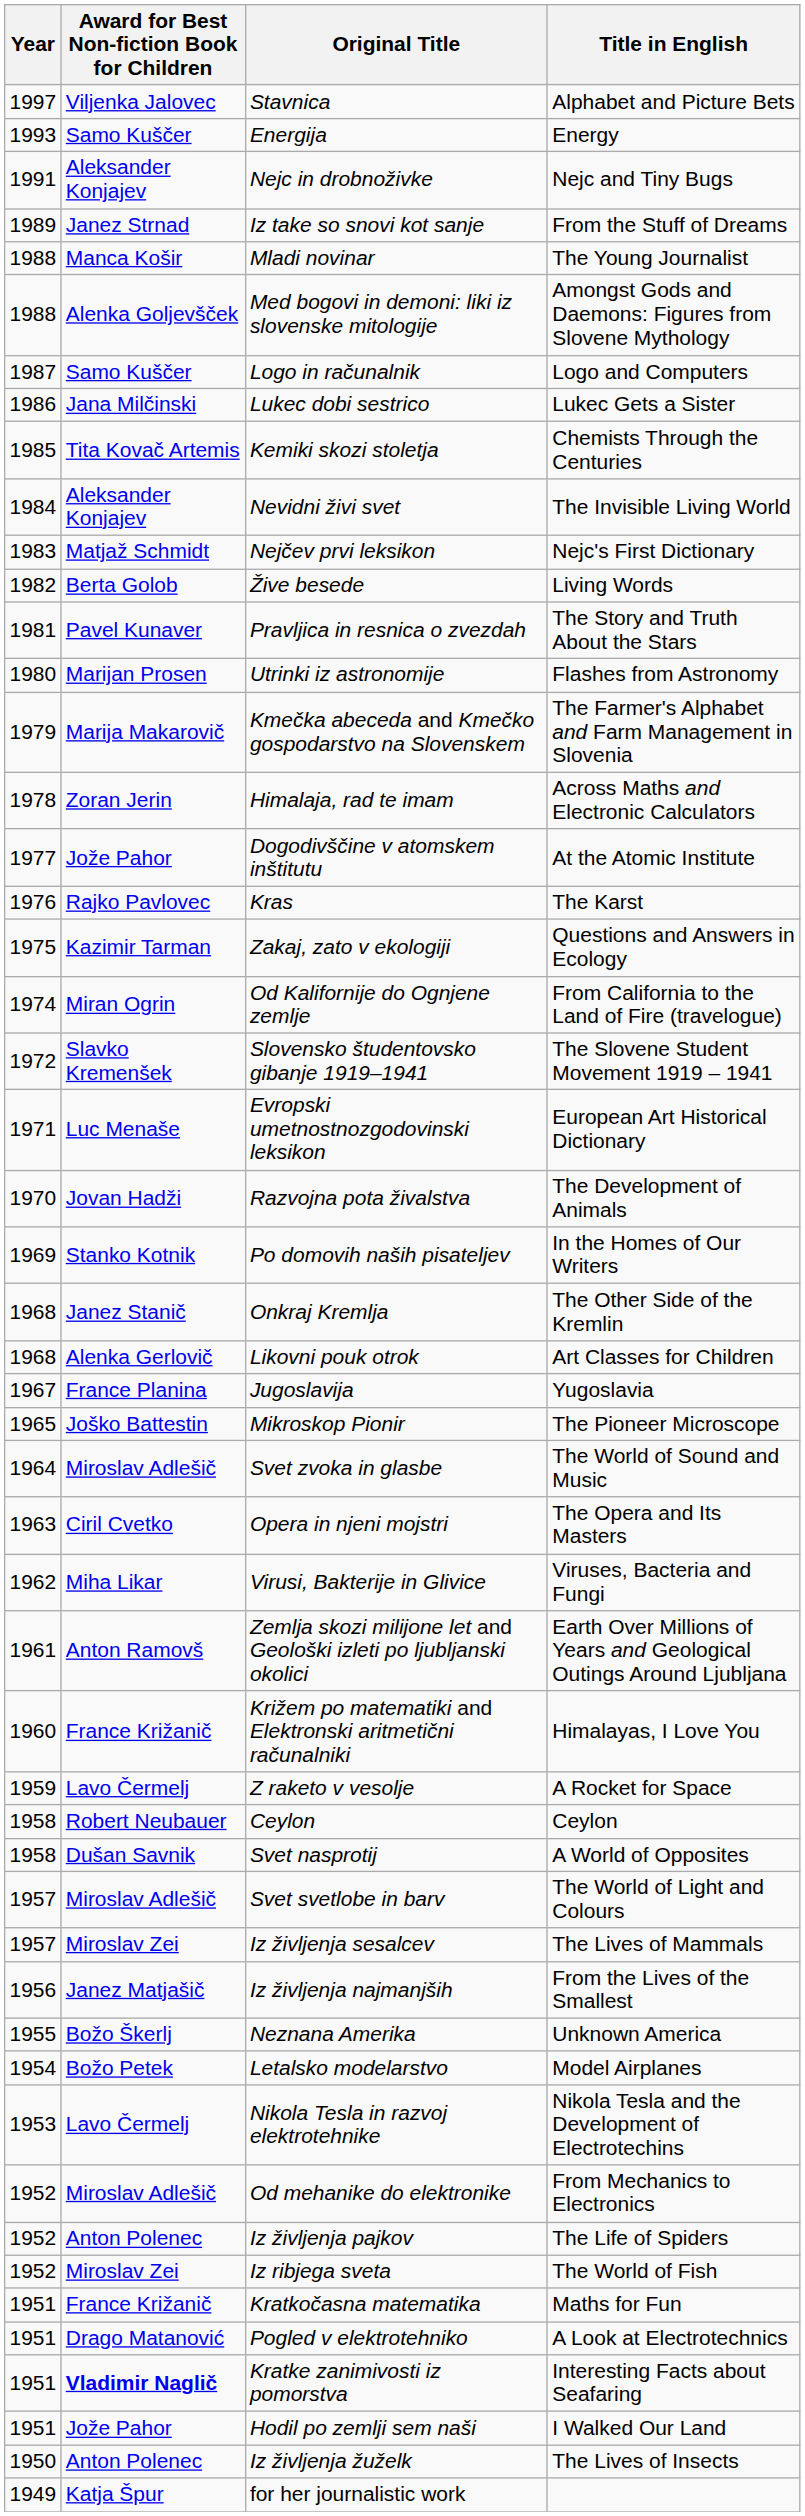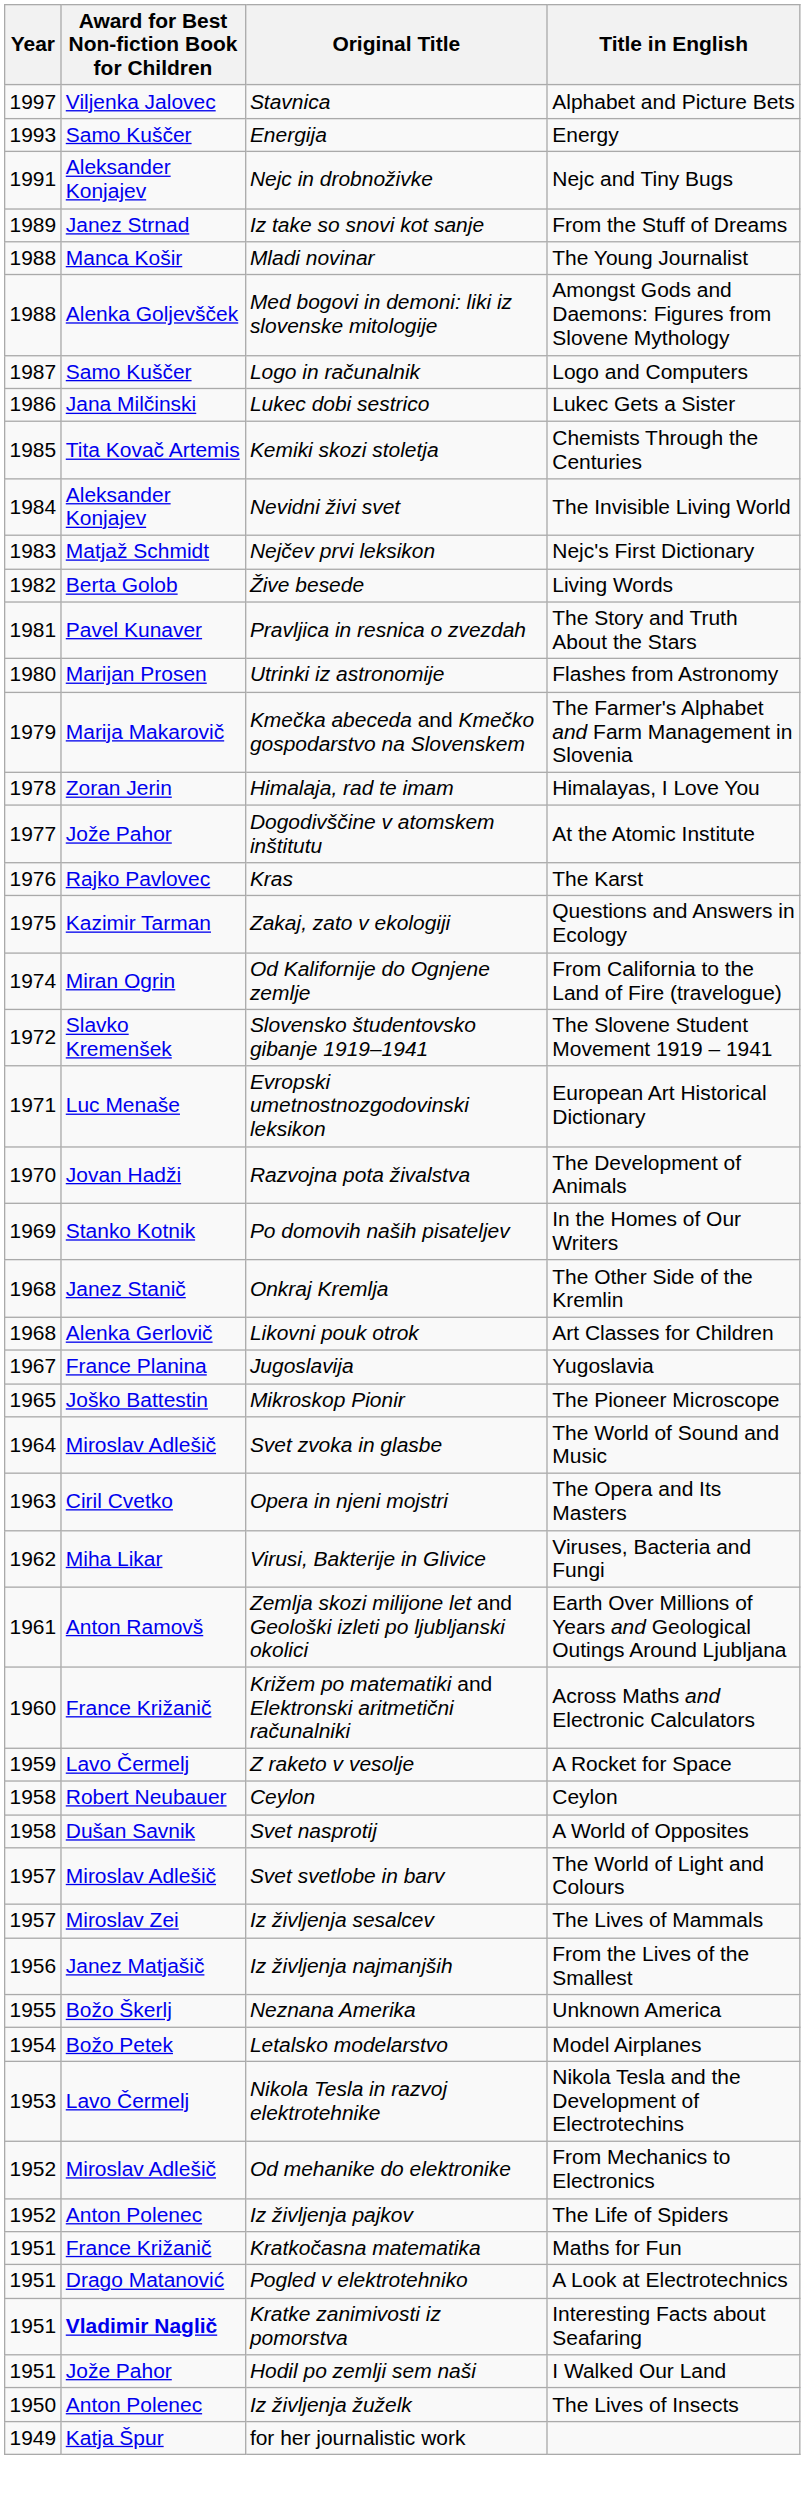 <table class="wikitable sortable">
 <tr>
 <th>Year</th>
 <th>Award for Best Non-fiction Book for Children</th>
 <th>Original Title</th>
 <th>Title in English</th>
 </tr>
 <tr>
 <td>1997</td>
 <td><a href='#'>Viljenka Jalovec</a></td>
 <td><em>Stavnica</em></td>
 <td>Alphabet and Picture Bets</td>
 </tr>
 <tr>
 <td>1993</td>
 <td><a href='#'>Samo Kuščer</a></td>
 <td><em>Energija</em></td>
 <td>Energy</td>
 </tr>
 <tr>
 <td>1991</td>
 <td><a href='#'>Aleksander Konjajev</a></td>
 <td><em>Nejc in drobnoživke</em></td>
 <td>Nejc and Tiny Bugs</td>
 </tr>
 <tr>
 <td>1989</td>
 <td><a href='#'>Janez Strnad</a></td>
 <td><em>Iz take so snovi kot sanje</em></td>
 <td>From the Stuff of Dreams</td>
 </tr>
 <tr>
 <td>1988</td>
 <td><a href='#'>Manca Košir</a></td>
 <td><em>Mladi novinar</em></td>
 <td>The Young Journalist</td>
 </tr>
 <tr>
 <td>1988</td>
 <td><a href='#'>Alenka Goljevšček</a></td>
 <td><em>Med bogovi in demoni: liki iz slovenske mitologije</em></td>
 <td>Amongst Gods and Daemons: Figures from Slovene Mythology</td>
 </tr>
 <tr>
 <td>1987</td>
 <td><a href='#'>Samo Kuščer</a></td>
 <td><em>Logo in računalnik</em></td>
 <td>Logo and Computers</td>
 </tr>
 <tr>
 <td>1986</td>
 <td><a href='#'>Jana Milčinski</a></td>
 <td><em>Lukec dobi sestrico</em></td>
 <td>Lukec Gets a Sister</td>
 </tr>
 <tr>
 <td>1985</td>
 <td><a href='#'>Tita Kovač Artemis</a></td>
 <td><em>Kemiki skozi stoletja</em></td>
 <td>Chemists Through the Centuries</td>
 </tr>
 <tr>
 <td>1984</td>
 <td><a href='#'>Aleksander Konjajev</a></td>
 <td><em>Nevidni živi svet</em></td>
 <td>The Invisible Living World</td>
 </tr>
 <tr>
 <td>1983</td>
 <td><a href='#'>Matjaž Schmidt</a></td>
 <td><em>Nejčev prvi leksikon</em></td>
 <td>Nejc's First Dictionary</td>
 </tr>
 <tr>
 <td>1982</td>
 <td><a href='#'>Berta Golob</a></td>
 <td><em>Žive besede</em></td>
 <td>Living Words</td>
 </tr>
 <tr>
 <td>1981</td>
 <td><a href='#'>Pavel Kunaver</a></td>
 <td><em> Pravljica in resnica o zvezdah</em></td>
 <td>The Story and Truth About the Stars</td>
 </tr>
 <tr>
 <td>1980</td>
 <td><a href='#'>Marijan Prosen</a></td>
 <td><em>Utrinki iz astronomije</em></td>
 <td>Flashes from Astronomy</td>
 </tr>
 <tr>
 <td>1979</td>
 <td><a href='#'>Marija Makarovič</a></td>
 <td><em>Kmečka abeceda</em> and <em>Kmečko gospodarstvo na Slovenskem</em></td>
 <td>The Farmer's Alphabet <em>and</em> Farm Management in Slovenia</td>
 </tr>
 <tr>
 <td>1978</td>
 <td><a href='#'>Zoran Jerin</a></td>
 <td><em>Himalaja, rad te imam</em></td>
-<td>Across Maths <em>and</em> Electronic Calculators</td>
+<td>Himalayas, I Love You</td>
 </tr>
 <tr>
 <td>1977</td>
 <td><a href='#'>Jože Pahor</a></td>
 <td><em>Dogodivščine v atomskem inštitutu</em></td>
 <td>At the Atomic Institute</td>
 </tr>
 <tr>
 <td>1976</td>
 <td><a href='#'>Rajko Pavlovec</a></td>
 <td><em>Kras</em></td>
 <td>The Karst</td>
 </tr>
 <tr>
 <td>1975</td>
 <td><a href='#'>Kazimir Tarman</a></td>
 <td><em>Zakaj, zato v ekologiji</em></td>
 <td>Questions and Answers in Ecology</td>
 </tr>
 <tr>
 <td>1974</td>
 <td><a href='#'>Miran Ogrin</a></td>
 <td><em>Od Kalifornije do Ognjene zemlje</em></td>
 <td>From California to the Land of Fire (travelogue)</td>
 </tr>
 <tr>
 <td>1972</td>
 <td><a href='#'>Slavko Kremenšek</a></td>
 <td><em>Slovensko študentovsko gibanje 1919–1941</em></td>
 <td>The Slovene Student Movement 1919 – 1941</td>
 </tr>
 <tr>
 <td>1971</td>
 <td><a href='#'>Luc Menaše</a></td>
 <td><em>Evropski umetnostnozgodovinski leksikon</em></td>
 <td>European Art Historical Dictionary</td>
 </tr>
 <tr>
 <td>1970</td>
 <td><a href='#'>Jovan Hadži</a></td>
 <td><em>Razvojna pota živalstva</em></td>
 <td>The Development of Animals</td>
 </tr>
 <tr>
 <td>1969</td>
 <td><a href='#'>Stanko Kotnik</a></td>
 <td><em>Po domovih naših pisateljev</em></td>
 <td>In the Homes of Our Writers</td>
 </tr>
 <tr>
 <td>1968</td>
 <td><a href='#'>Janez Stanič</a></td>
 <td><em>Onkraj Kremlja</em></td>
 <td>The Other Side of the Kremlin</td>
 </tr>
 <tr>
 <td>1968</td>
 <td><a href='#'>Alenka Gerlovič</a></td>
 <td><em>Likovni pouk otrok</em></td>
 <td>Art Classes for Children</td>
 </tr>
 <tr>
 <td>1967</td>
 <td><a href='#'>France Planina</a></td>
 <td><em>Jugoslavija</em></td>
 <td>Yugoslavia</td>
 </tr>
 <tr>
 <td>1965</td>
 <td><a href='#'>Joško Battestin</a></td>
 <td><em>Mikroskop Pionir</em></td>
 <td>The Pioneer Microscope</td>
 </tr>
 <tr>
 <td>1964</td>
 <td><a href='#'>Miroslav Adlešič</a></td>
 <td><em>Svet zvoka in glasbe</em></td>
 <td>The World of Sound and Music</td>
 </tr>
 <tr>
 <td>1963</td>
 <td><a href='#'>Ciril Cvetko</a></td>
 <td><em>Opera in njeni mojstri</em></td>
 <td>The Opera and Its Masters</td>
 </tr>
 <tr>
 <td>1962</td>
 <td><a href='#'>Miha Likar</a></td>
 <td><em>Virusi, Bakterije in Glivice</em></td>
 <td>Viruses, Bacteria and Fungi</td>
 </tr>
 <tr>
 <td>1961</td>
 <td><a href='#'>Anton Ramovš</a></td>
 <td><em>Zemlja skozi milijone let</em> and <em>Geološki izleti po ljubljanski okolici</em></td>
 <td>Earth Over Millions of Years <em>and</em> Geological Outings Around Ljubljana</td>
 </tr>
 <tr>
 <td>1960</td>
 <td><a href='#'>France Križanič</a></td>
 <td><em>Križem po matematiki</em> and <em>Elektronski aritmetični računalniki</em></td>
-<td>Himalayas, I Love You</td>
+<td>Across Maths <em>and</em> Electronic Calculators</td>
 </tr>
 <tr>
 <td>1959</td>
 <td><a href='#'>Lavo Čermelj</a></td>
 <td><em>Z raketo v vesolje</em></td>
 <td>A Rocket for Space</td>
 </tr>
 <tr>
 <td>1958</td>
 <td><a href='#'>Robert Neubauer</a></td>
 <td><em>Ceylon</em></td>
 <td>Ceylon</td>
 </tr>
 <tr>
 <td>1958</td>
 <td><a href='#'>Dušan Savnik</a></td>
 <td><em>Svet nasprotij</em></td>
 <td>A World of Opposites</td>
 </tr>
 <tr>
 <td>1957</td>
 <td><a href='#'>Miroslav Adlešič</a></td>
 <td><em>Svet svetlobe in barv</em></td>
 <td>The World of Light and Colours</td>
 </tr>
 <tr>
 <td>1957</td>
 <td><a href='#'>Miroslav Zei</a></td>
 <td><em>Iz življenja sesalcev</em></td>
 <td>The Lives of Mammals</td>
 </tr>
 <tr>
 <td>1956</td>
 <td><a href='#'>Janez Matjašič</a></td>
 <td><em>Iz življenja najmanjših</em></td>
 <td>From the Lives of the Smallest</td>
 </tr>
 <tr>
 <td>1955</td>
 <td><a href='#'>Božo Škerlj</a></td>
 <td><em>Neznana Amerika</em></td>
 <td>Unknown America</td>
 </tr>
 <tr>
 <td>1954</td>
 <td><a href='#'>Božo Petek</a></td>
 <td><em>Letalsko modelarstvo</em></td>
 <td>Model Airplanes</td>
 </tr>
 <tr>
 <td>1953</td>
 <td><a href='#'>Lavo Čermelj</a></td>
 <td><em>Nikola Tesla in razvoj elektrotehnike</em></td>
 <td>Nikola Tesla and the Development of Electrotechins</td>
 </tr>
 <tr>
 <td>1952</td>
 <td><a href='#'>Miroslav Adlešič</a></td>
 <td><em>Od mehanike do elektronike</em></td>
 <td>From Mechanics to Electronics</td>
 </tr>
 <tr>
 <td>1952</td>
 <td><a href='#'>Anton Polenec</a></td>
 <td><em>Iz življenja pajkov</em></td>
 <td>The Life of Spiders</td>
 </tr>
 <tr>
-<td>1952</td>
-<td><a href='#'>Miroslav Zei</a></td>
-<td><em>Iz ribjega sveta</em></td>
-<td>The World of Fish</td>
-</tr>
-<tr>
 <td>1951</td>
 <td><a href='#'>France Križanič</a></td>
 <td><em>Kratkočasna matematika</em></td>
 <td>Maths for Fun</td>
 </tr>
 <tr>
 <td>1951</td>
 <td><a href='#'>Drago Matanović</a></td>
 <td><em>Pogled v elektrotehniko</em></td>
 <td>A Look at Electrotechnics</td>
 </tr>
 <tr>
 <td>1951</td>
 <td><strong><a href='#'>Vladimir Naglič</a></strong></td>
 <td><em>Kratke zanimivosti iz pomorstva</em></td>
 <td>Interesting Facts about Seafaring</td>
 </tr>
 <tr>
 <td>1951</td>
 <td><a href='#'>Jože Pahor</a></td>
 <td><em>Hodil po zemlji sem naši</em></td>
 <td>I Walked Our Land</td>
 </tr>
 <tr>
 <td>1950</td>
 <td><a href='#'>Anton Polenec</a></td>
 <td><em>Iz življenja žuželk</em></td>
 <td>The Lives of Insects</td>
 </tr>
 <tr>
 <td>1949</td>
 <td><a href='#'>Katja Špur</a></td>
 <td>for her journalistic work</td>
 <td></td>
 </tr>
 </table>
